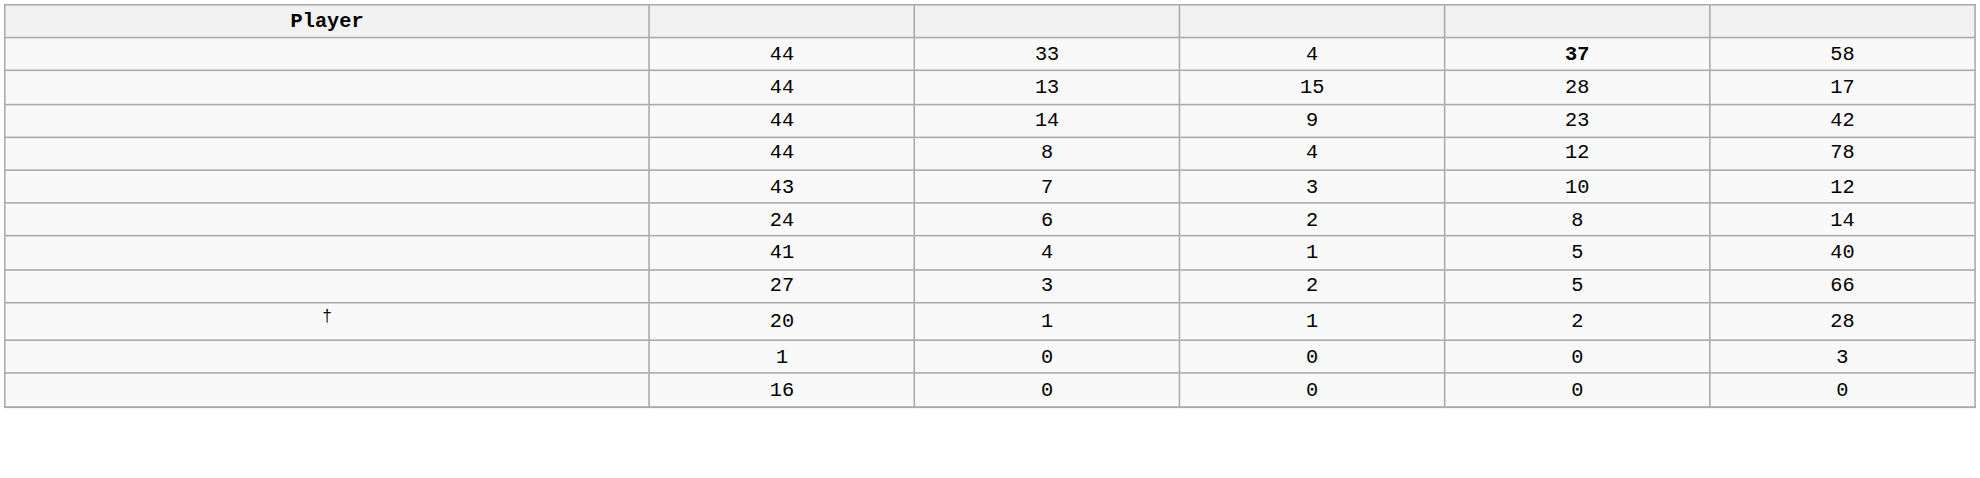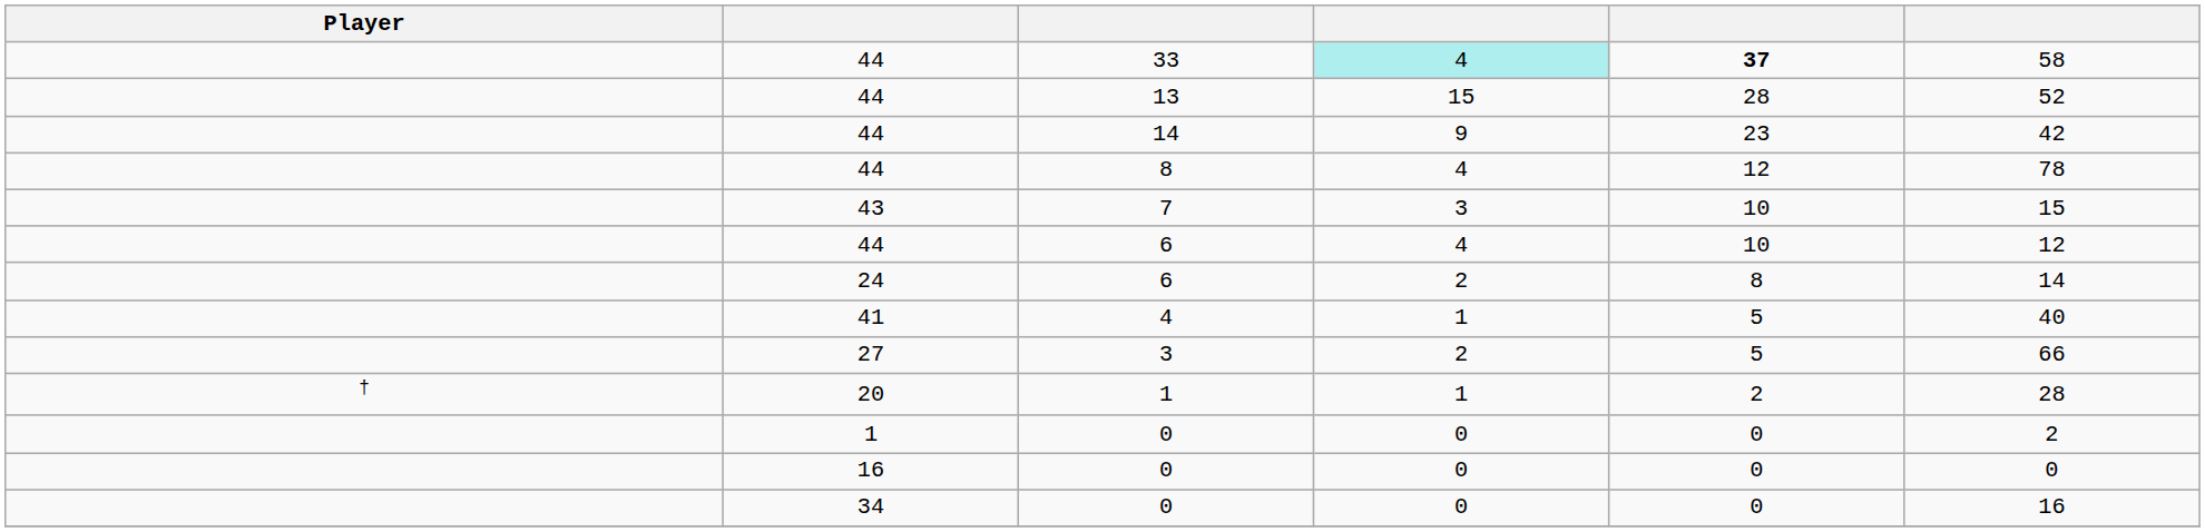 <table class="wikitable sortable" style="width:100%;">
 <tr align=center>
 <th>Player</th>
 <th></th>
 <th></th>
 <th></th>
 <th></th>
 <th></th>
 </tr>
 <tr align=center>
 <td></td>
 <td>44</td>
 <td>33</td>
-<td>4</td>
+<td style="background: paleturquoise;">4</td>
 <td><strong>37</strong></td>
 <td>58</td>
 </tr>
 <tr align=center>
 <td></td>
 <td>44</td>
 <td>13</td>
 <td>15</td>
 <td>28</td>
-<td>17</td>
+<td>52</td>
 </tr>
 <tr align=center>
 <td></td>
 <td>44</td>
 <td>14</td>
 <td>9</td>
 <td>23</td>
 <td>42</td>
 </tr>
 <tr align=center>
 <td></td>
 <td>44</td>
 <td>8</td>
 <td>4</td>
 <td>12</td>
 <td>78</td>
 </tr>
 <tr align=center>
 <td></td>
 <td>43</td>
 <td>7</td>
 <td>3</td>
+<td>10</td>
+<td>15</td>
+</tr>
+<tr align=center>
+<td></td>
+<td>44</td>
+<td>6</td>
+<td>4</td>
 <td>10</td>
 <td>12</td>
 </tr>
 <tr align=center>
 <td></td>
 <td>24</td>
 <td>6</td>
 <td>2</td>
 <td>8</td>
 <td>14</td>
 </tr>
 <tr align=center>
 <td></td>
 <td>41</td>
 <td>4</td>
 <td>1</td>
 <td>5</td>
 <td>40</td>
 </tr>
 <tr align=center>
 <td></td>
 <td>27</td>
 <td>3</td>
 <td>2</td>
 <td>5</td>
 <td>66</td>
 </tr>
 <tr align=center>
 <td><sup>†</sup></td>
 <td>20</td>
 <td>1</td>
 <td>1</td>
 <td>2</td>
 <td>28</td>
 </tr>
 <tr align=center>
 <td></td>
 <td>1</td>
 <td>0</td>
 <td>0</td>
 <td>0</td>
-<td>3</td>
+<td>2</td>
 </tr>
 <tr align=center>
 <td></td>
 <td>16</td>
 <td>0</td>
 <td>0</td>
 <td>0</td>
 <td>0</td>
 </tr>
+<tr align=center>
+<td></td>
+<td>34</td>
+<td>0</td>
+<td>0</td>
+<td>0</td>
+<td>16</td>
+</tr>
 <tr>
 </tr>
 </table>
